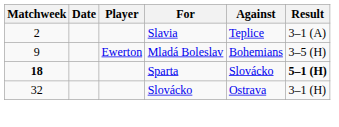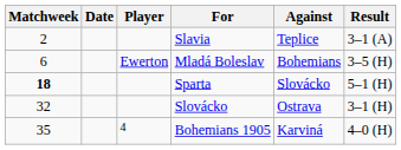 <table class="wikitable sortable">
 <tr>
 <th>Matchweek</th>
 <th>Date</th>
 <th>Player</th>
 <th>For</th>
 <th>Against</th>
 <th>Result</th>
 </tr>
 <tr>
 <td align="center">2</td>
 <td></td>
 <td> </td>
 <td><a href='#'>Slavia</a></td>
 <td><a href='#'>Teplice</a></td>
 <td>3–1 (A)</td>
 </tr>
 <tr>
-<td align="center">9</td>
+<td align="center">6</td>
 <td></td>
 <td> <a href='#'>Ewerton</a></td>
 <td><a href='#'>Mladá Boleslav</a></td>
 <td><a href='#'>Bohemians</a></td>
 <td>3–5 (H)</td>
 </tr>
 <tr>
 <td align="center"><strong>18</strong></td>
 <td></td>
 <td> </td>
 <td><a href='#'>Sparta</a></td>
 <td><a href='#'>Slovácko</a></td>
-<td><strong>5–1 (H)</strong></td>
+<td>5–1 (H)</td>
 </tr>
 <tr>
 <td align="center">32</td>
 <td></td>
 <td> </td>
 <td><a href='#'>Slovácko</a></td>
 <td><a href='#'>Ostrava</a></td>
 <td>3–1 (H)</td>
 </tr>
+<tr>
+<td align="center">35</td>
+<td></td>
+<td> <sup>4</sup></td>
+<td><a href='#'>Bohemians 1905</a></td>
+<td><a href='#'>Karviná</a></td>
+<td>4–0 (H)</td>
+</tr>
 </table>
